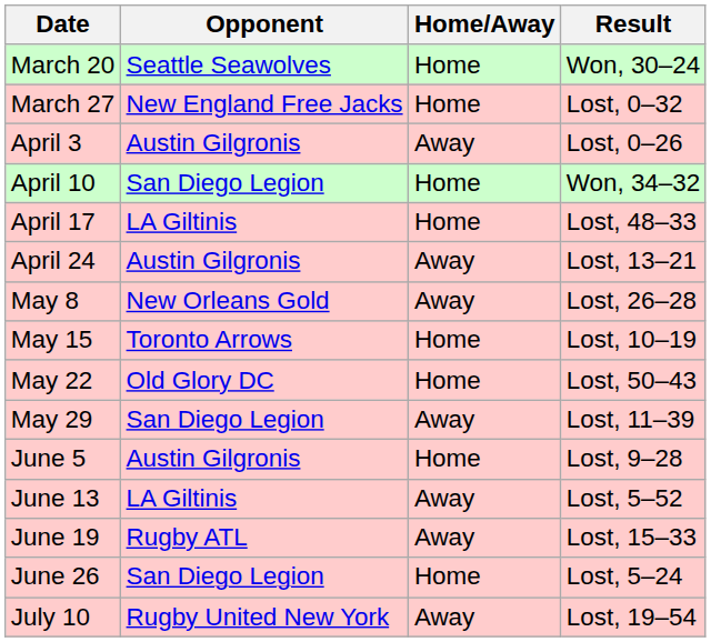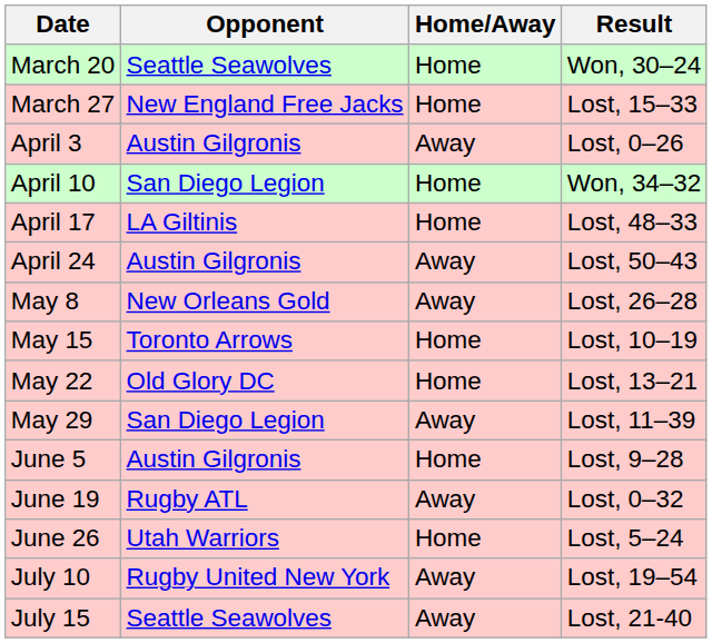 <table class="wikitable">
 <tr>
 <th>Date</th>
 <th>Opponent</th>
 <th>Home/Away</th>
 <th>Result</th>
 </tr>
 <tr style="background:#cfc;">
 <td>March 20</td>
 <td><a href='#'>Seattle Seawolves</a></td>
 <td>Home</td>
 <td>Won, 30–24</td>
 </tr>
 <tr style="background:#fcc;">
 <td>March 27</td>
 <td><a href='#'>New England Free Jacks</a></td>
 <td>Home</td>
-<td>Lost, 0–32</td>
+<td>Lost, 15–33</td>
 </tr>
 <tr style="background:#fcc;">
 <td>April 3</td>
 <td><a href='#'>Austin Gilgronis</a></td>
 <td>Away</td>
 <td>Lost, 0–26</td>
 </tr>
 <tr style="background:#cfc;">
 <td>April 10</td>
 <td><a href='#'>San Diego Legion</a></td>
 <td>Home</td>
 <td>Won, 34–32</td>
 </tr>
 <tr style="background:#fcc;">
 <td>April 17</td>
 <td><a href='#'>LA Giltinis</a></td>
 <td>Home</td>
 <td>Lost, 48–33</td>
 </tr>
 <tr style="background:#fcc;">
 <td>April 24</td>
 <td><a href='#'>Austin Gilgronis</a></td>
 <td>Away</td>
-<td>Lost, 13–21</td>
+<td>Lost, 50–43</td>
 </tr>
 <tr style="background:#fcc;">
 <td>May 8</td>
 <td><a href='#'>New Orleans Gold</a></td>
 <td>Away</td>
 <td>Lost, 26–28</td>
 </tr>
 <tr style="background:#fcc;">
 <td>May 15</td>
 <td><a href='#'>Toronto Arrows</a></td>
 <td>Home</td>
 <td>Lost, 10–19</td>
 </tr>
 <tr style="background:#fcc;">
 <td>May 22</td>
 <td><a href='#'>Old Glory DC</a></td>
 <td>Home</td>
-<td>Lost, 50–43</td>
+<td>Lost, 13–21</td>
 </tr>
 <tr style="background:#fcc;">
 <td>May 29</td>
 <td><a href='#'>San Diego Legion</a></td>
 <td>Away</td>
 <td>Lost, 11–39</td>
 </tr>
 <tr style="background:#fcc;">
 <td>June 5</td>
 <td><a href='#'>Austin Gilgronis</a></td>
 <td>Home</td>
 <td>Lost, 9–28</td>
 </tr>
 <tr style="background:#fcc;">
-<td>June 13</td>
-<td><a href='#'>LA Giltinis</a></td>
-<td>Away</td>
-<td>Lost, 5–52</td>
-</tr>
-<tr style="background:#fcc;">
 <td>June 19</td>
 <td><a href='#'>Rugby ATL</a></td>
 <td>Away</td>
-<td>Lost, 15–33</td>
+<td>Lost, 0–32</td>
 </tr>
 <tr style="background:#fcc;">
 <td>June 26</td>
-<td><a href='#'>San Diego Legion</a></td>
+<td><a href='#'>Utah Warriors</a></td>
 <td>Home</td>
 <td>Lost, 5–24</td>
 </tr>
 <tr style="background:#fcc;">
 <td>July 10</td>
 <td><a href='#'>Rugby United New York</a></td>
 <td>Away</td>
 <td>Lost, 19–54</td>
 </tr>
+<tr style="background:#fcc;">
+<td>July 15</td>
+<td><a href='#'>Seattle Seawolves</a></td>
+<td>Away</td>
+<td>Lost, 21-40</td>
+</tr>
 </table>
